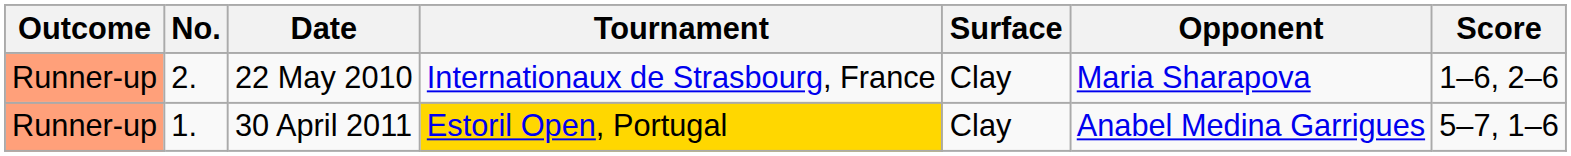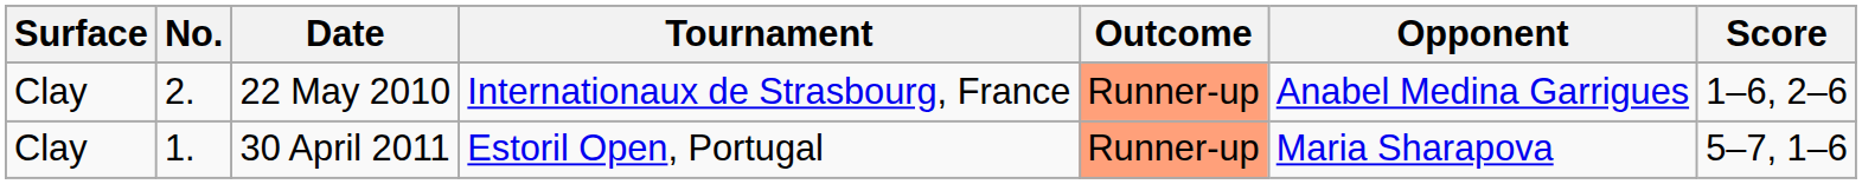 <table class="sortable wikitable nowrap">
 <tr>
-<th>Outcome</th>
+<th>Surface</th>
 <th>No.</th>
 <th>Date</th>
 <th>Tournament</th>
-<th>Surface</th>
+<th>Outcome</th>
 <th>Opponent</th>
 <th class="unsortable">Score</th>
 </tr>
 <tr>
-<td style="background:#ffa07a;">Runner-up</td>
+<td>Clay</td>
 <td>2.</td>
 <td>22 May 2010</td>
 <td><a href='#'>Internationaux de Strasbourg</a>, France</td>
-<td>Clay</td>
-<td> <a href='#'>Maria Sharapova</a></td>
+<td style="background:#ffa07a;">Runner-up</td>
+<td> <a href='#'>Anabel Medina Garrigues</a></td>
 <td>1–6, 2–6</td>
 </tr>
 <tr>
-<td style="background:#ffa07a;">Runner-up</td>
+<td>Clay</td>
 <td>1.</td>
 <td>30 April 2011</td>
-<td style="background: gold;"><a href='#'>Estoril Open</a>, Portugal</td>
-<td>Clay</td>
-<td> <a href='#'>Anabel Medina Garrigues</a></td>
+<td><a href='#'>Estoril Open</a>, Portugal</td>
+<td style="background:#ffa07a;">Runner-up</td>
+<td> <a href='#'>Maria Sharapova</a></td>
 <td>5–7, 1–6</td>
 </tr>
 </table>
